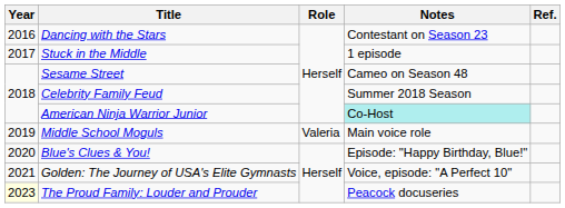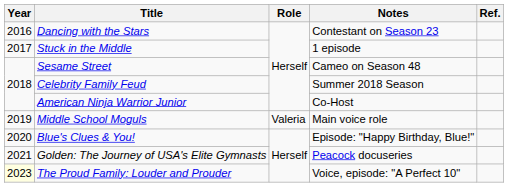 <table class="wikitable sortable">
 <tr>
 <th>Year</th>
 <th>Title</th>
 <th>Role</th>
 <th>Notes</th>
 <th>Ref.</th>
 </tr>
 <tr>
 <td>2016</td>
 <td><em><a href='#'>Dancing with the Stars</a></em></td>
 <td rowspan="5">Herself</td>
 <td>Contestant on <a href='#'>Season 23</a></td>
 <td></td>
 </tr>
 <tr>
 <td>2017</td>
 <td><em><a href='#'>Stuck in the Middle</a></em></td>
 <td>1 episode</td>
 <td></td>
 </tr>
 <tr>
 <td rowspan="3">2018</td>
 <td><em><a href='#'>Sesame Street</a></em></td>
 <td>Cameo on Season 48</td>
 <td></td>
 </tr>
 <tr>
 <td><em><a href='#'>Celebrity Family Feud</a></em></td>
 <td>Summer 2018 Season</td>
 <td></td>
 </tr>
 <tr>
 <td><em><a href='#'>American Ninja Warrior Junior</a></em></td>
-<td style="background: paleturquoise;">Co-Host</td>
+<td>Co-Host</td>
 <td></td>
 </tr>
 <tr>
 <td>2019</td>
 <td><em><a href='#'>Middle School Moguls</a></em></td>
 <td>Valeria</td>
 <td>Main voice role</td>
 <td></td>
 </tr>
 <tr>
 <td>2020</td>
 <td><em><a href='#'>Blue's Clues & You!</a></em></td>
 <td rowspan="3">Herself</td>
 <td>Episode: "Happy Birthday, Blue!"</td>
 <td></td>
 </tr>
 <tr>
 <td>2021</td>
 <td><em>Golden: The Journey of USA's Elite Gymnasts</em></td>
-<td>Voice, episode: "A Perfect 10"</td>
+<td><a href='#'>Peacock</a> docuseries</td>
 <td></td>
 </tr>
 <tr>
 <td style="background: lightyellow;">2023</td>
 <td><em><a href='#'>The Proud Family: Louder and Prouder</a></em></td>
-<td><a href='#'>Peacock</a> docuseries</td>
+<td>Voice, episode: "A Perfect 10"</td>
 <td></td>
 </tr>
 </table>
